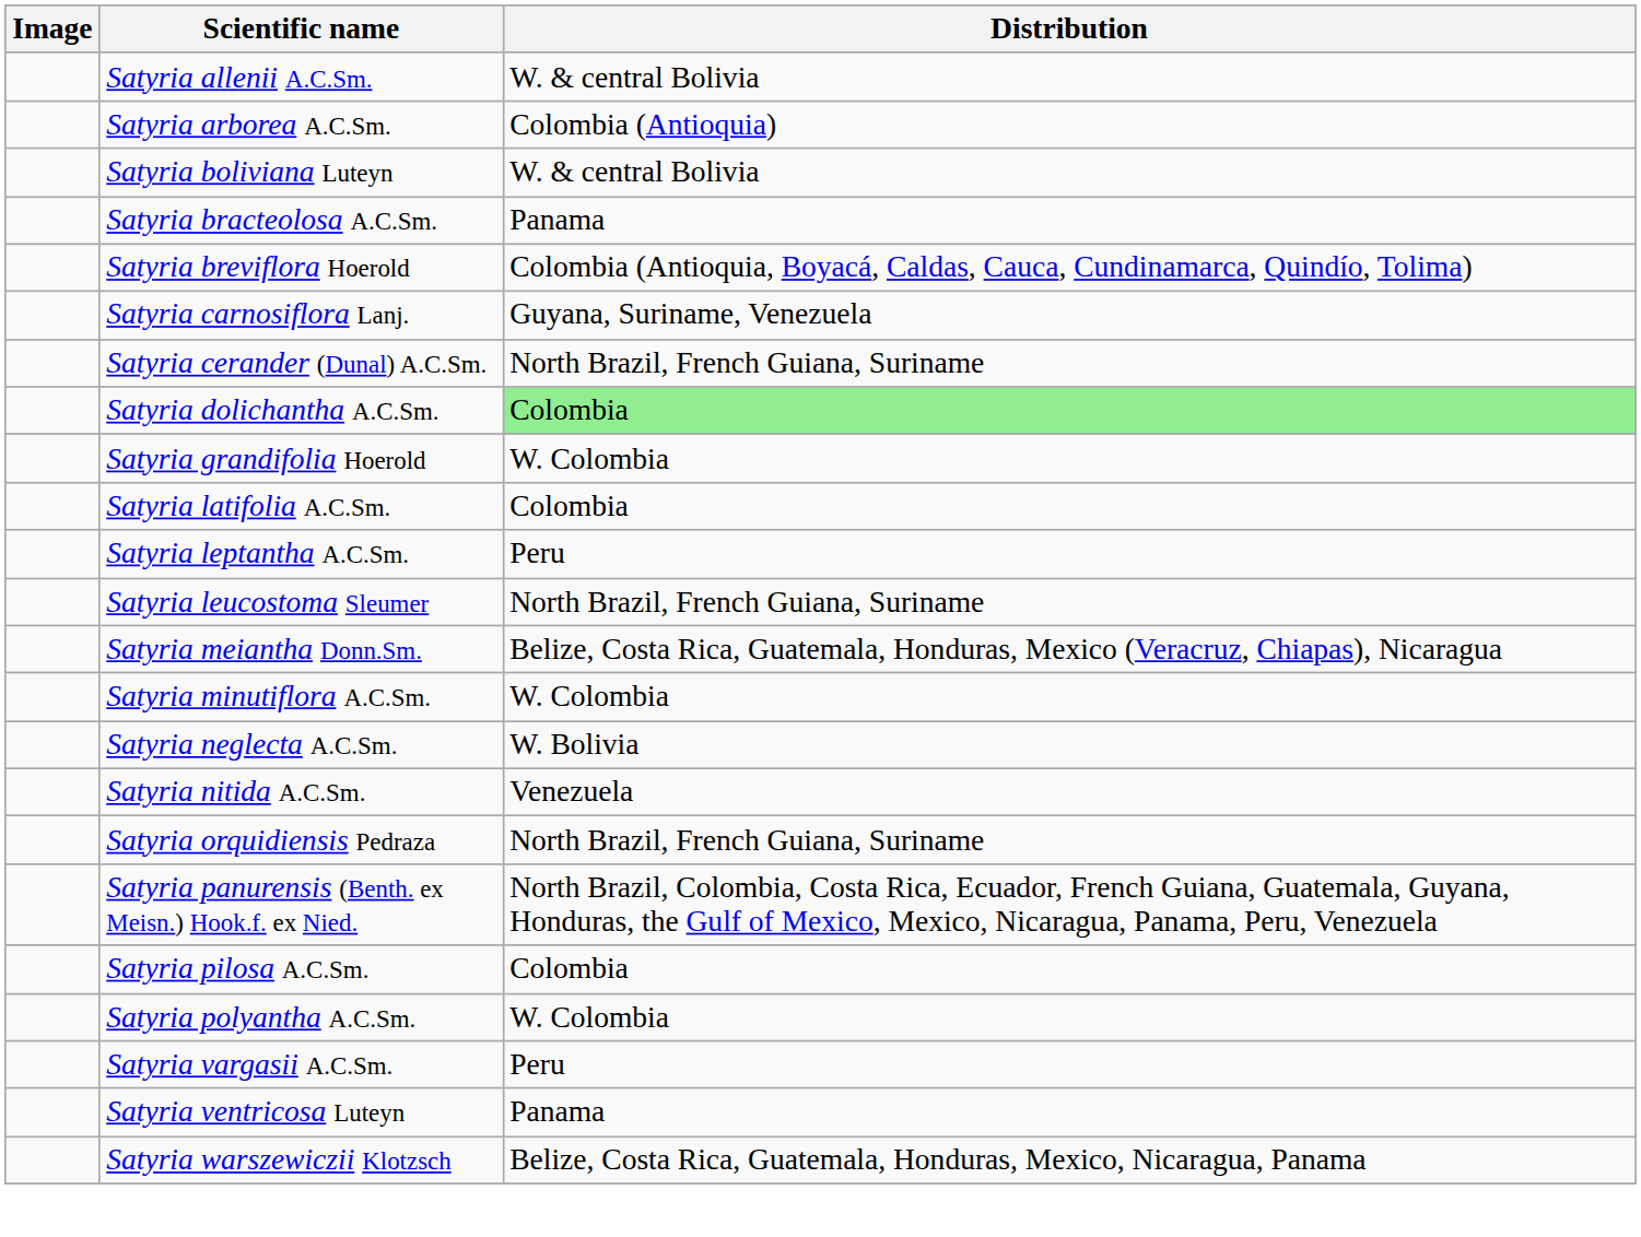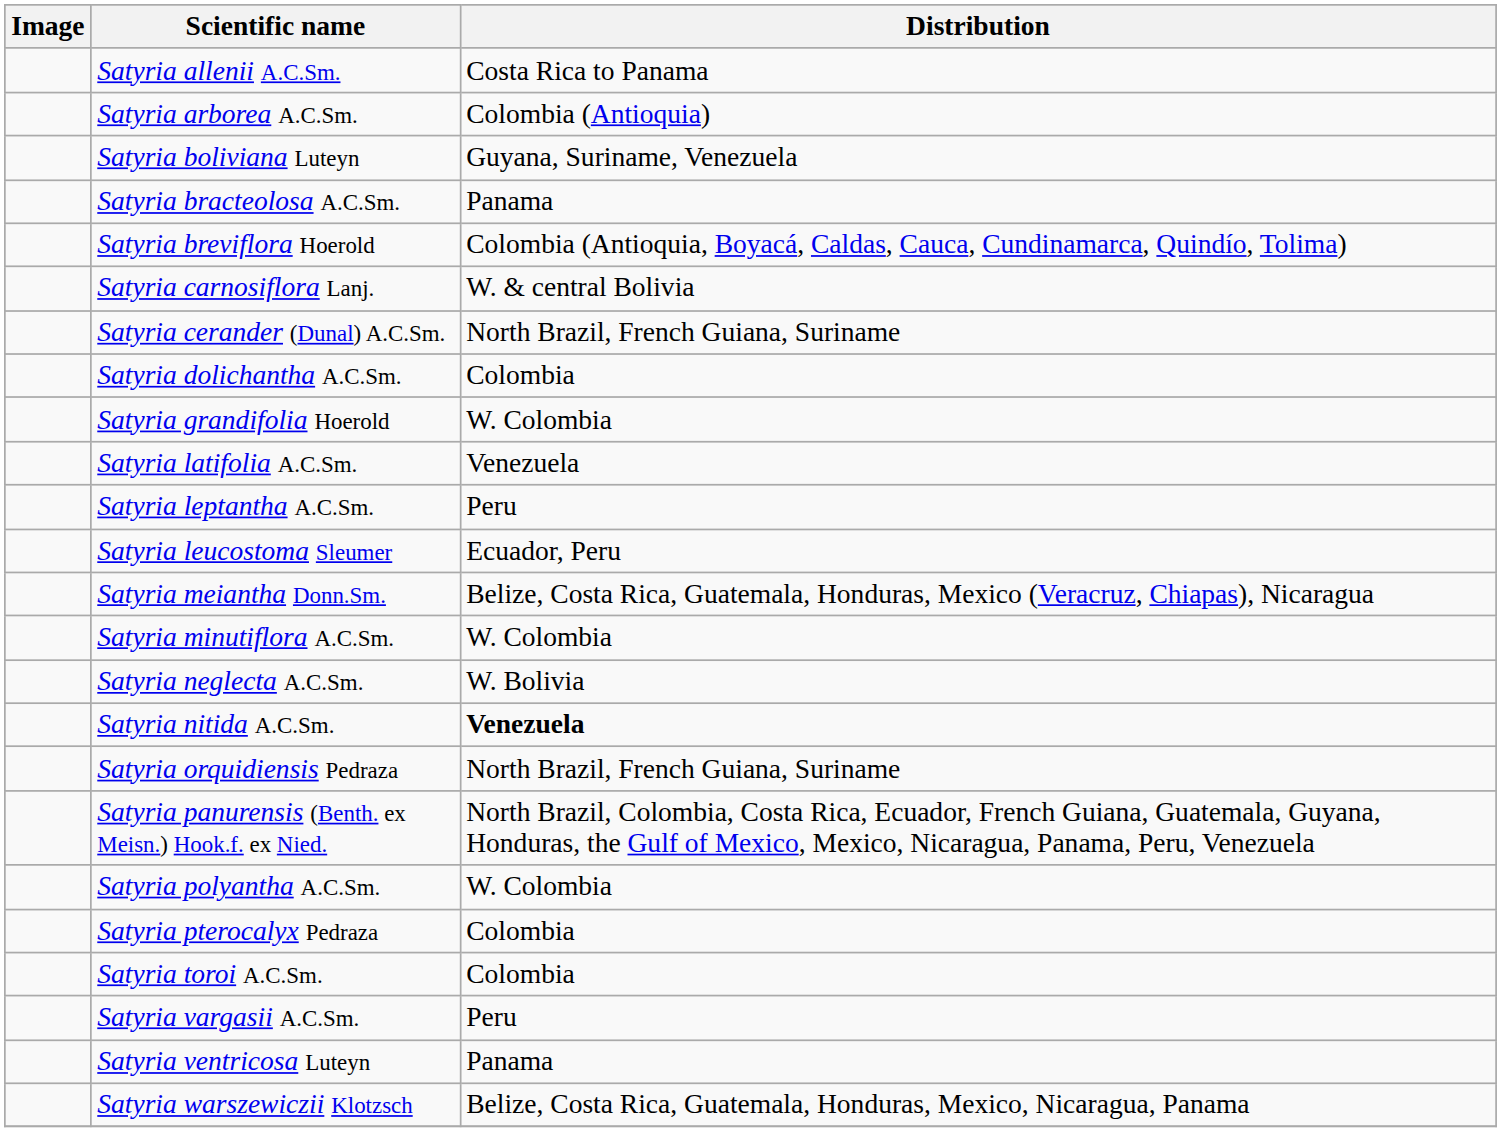 <table class="wikitable">
 <tr>
 <th>Image</th>
 <th>Scientific name</th>
 <th>Distribution</th>
 </tr>
 <tr>
 <td></td>
 <td><em><a href='#'>Satyria allenii</a></em> <small><a href='#'>A.C.Sm.</a></small></td>
-<td>W. & central Bolivia</td>
+<td>Costa Rica to Panama</td>
 </tr>
 <tr>
 <td></td>
 <td><em><a href='#'>Satyria arborea</a></em> <small>A.C.Sm.</small></td>
 <td>Colombia (<a href='#'>Antioquia</a>)</td>
 </tr>
 <tr>
 <td></td>
 <td><em><a href='#'>Satyria boliviana</a></em> <small>Luteyn</small></td>
-<td>W. & central Bolivia</td>
+<td>Guyana, Suriname, Venezuela</td>
 </tr>
 <tr>
 <td></td>
 <td><em><a href='#'>Satyria bracteolosa</a></em> <small>A.C.Sm.</small></td>
 <td>Panama</td>
 </tr>
 <tr>
 <td></td>
 <td><em><a href='#'>Satyria breviflora</a></em> <small>Hoerold</small></td>
 <td>Colombia (Antioquia, <a href='#'>Boyacá</a>, <a href='#'>Caldas</a>, <a href='#'>Cauca</a>, <a href='#'>Cundinamarca</a>, <a href='#'>Quindío</a>, <a href='#'>Tolima</a>)</td>
 </tr>
 <tr>
 <td></td>
 <td><em><a href='#'>Satyria carnosiflora</a></em> <small>Lanj.</small></td>
-<td>Guyana, Suriname, Venezuela</td>
+<td>W. & central Bolivia</td>
 </tr>
 <tr>
 <td></td>
 <td><em><a href='#'>Satyria cerander</a></em> <small>(<a href='#'>Dunal</a>) A.C.Sm.</small></td>
 <td>North Brazil, French Guiana, Suriname</td>
 </tr>
 <tr>
 <td></td>
 <td><em><a href='#'>Satyria dolichantha</a></em> <small>A.C.Sm.</small></td>
-<td style="background: lightgreen;">Colombia</td>
+<td>Colombia</td>
 </tr>
 <tr>
 <td></td>
 <td><em><a href='#'>Satyria grandifolia</a></em> <small>Hoerold</small></td>
 <td>W. Colombia</td>
 </tr>
 <tr>
 <td></td>
 <td><em><a href='#'>Satyria latifolia</a></em> <small>A.C.Sm.</small></td>
-<td>Colombia</td>
+<td>Venezuela</td>
 </tr>
 <tr>
 <td></td>
 <td><em><a href='#'>Satyria leptantha</a></em> <small>A.C.Sm.</small></td>
 <td>Peru</td>
 </tr>
 <tr>
 <td></td>
 <td><em><a href='#'>Satyria leucostoma</a></em> <small><a href='#'>Sleumer</a></small></td>
-<td>North Brazil, French Guiana, Suriname</td>
+<td>Ecuador, Peru</td>
 </tr>
 <tr>
 <td></td>
 <td><em><a href='#'>Satyria meiantha</a></em> <small><a href='#'>Donn.Sm.</a></small></td>
 <td>Belize, Costa Rica, Guatemala, Honduras, Mexico (<a href='#'>Veracruz</a>, <a href='#'>Chiapas</a>), Nicaragua</td>
 </tr>
 <tr>
 <td></td>
 <td><em><a href='#'>Satyria minutiflora</a></em> <small>A.C.Sm.</small></td>
 <td>W. Colombia</td>
 </tr>
 <tr>
 <td></td>
 <td><em><a href='#'>Satyria neglecta</a></em> <small>A.C.Sm.</small></td>
 <td>W. Bolivia</td>
 </tr>
 <tr>
 <td></td>
 <td><em><a href='#'>Satyria nitida</a></em> <small>A.C.Sm.</small></td>
-<td>Venezuela</td>
+<td><strong>Venezuela</strong></td>
 </tr>
 <tr>
 <td></td>
 <td><em><a href='#'>Satyria orquidiensis</a></em> <small>Pedraza</small></td>
 <td>North Brazil, French Guiana, Suriname</td>
 </tr>
 <tr>
 <td></td>
 <td><em><a href='#'>Satyria panurensis</a></em> <small>(<a href='#'>Benth.</a> ex <a href='#'>Meisn.</a>) <a href='#'>Hook.f.</a> ex <a href='#'>Nied.</a></small></td>
 <td>North Brazil, Colombia, Costa Rica, Ecuador, French Guiana, Guatemala, Guyana, Honduras, the <a href='#'>Gulf of Mexico</a>, Mexico, Nicaragua, Panama, Peru, Venezuela</td>
 </tr>
 <tr>
 <td></td>
-<td><em><a href='#'>Satyria pilosa</a></em> <small>A.C.Sm.</small></td>
+<td><em><a href='#'>Satyria polyantha</a></em> <small>A.C.Sm.</small></td>
+<td>W. Colombia</td>
+</tr>
+<tr>
+<td></td>
+<td><em><a href='#'>Satyria pterocalyx</a></em> <small>Pedraza</small></td>
 <td>Colombia</td>
 </tr>
 <tr>
 <td></td>
-<td><em><a href='#'>Satyria polyantha</a></em> <small>A.C.Sm.</small></td>
-<td>W. Colombia</td>
+<td><em><a href='#'>Satyria toroi</a></em> <small>A.C.Sm.</small></td>
+<td>Colombia</td>
 </tr>
 <tr>
 <td></td>
 <td><em><a href='#'>Satyria vargasii</a></em> <small>A.C.Sm.</small></td>
 <td>Peru</td>
 </tr>
 <tr>
 <td></td>
 <td><em><a href='#'>Satyria ventricosa</a></em> <small>Luteyn</small></td>
 <td>Panama</td>
 </tr>
 <tr>
 <td></td>
 <td><em><a href='#'>Satyria warszewiczii</a></em> <small><a href='#'>Klotzsch</a></small></td>
 <td>Belize, Costa Rica, Guatemala, Honduras, Mexico, Nicaragua, Panama</td>
 </tr>
 <tr>
 </tr>
 </table>
